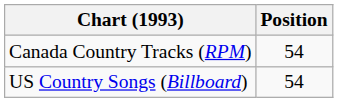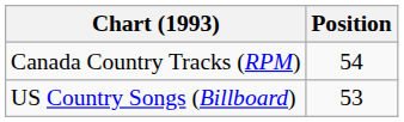 <table class="wikitable sortable">
 <tr>
 <th scope="col">Chart (1993)</th>
 <th scope="col">Position</th>
 </tr>
 <tr>
 <td>Canada Country Tracks (<em><a href='#'>RPM</a></em>)</td>
 <td align="center">54</td>
 </tr>
 <tr>
 <td>US <a href='#'>Country Songs</a> (<em><a href='#'>Billboard</a></em>)</td>
-<td align="center">54</td>
+<td align="center">53</td>
 </tr>
 </table>
